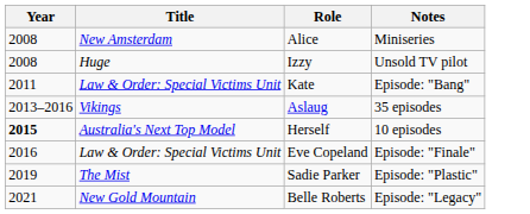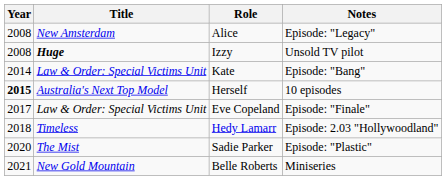 <table class="wikitable sortable">
 <tr>
 <th>Year</th>
 <th>Title</th>
 <th>Role</th>
 <th class="unsortable">Notes</th>
 </tr>
 <tr>
 <td>2008</td>
 <td><em><a href='#'>New Amsterdam</a></em></td>
 <td>Alice</td>
-<td>Miniseries</td>
+<td>Episode: "Legacy"</td>
 </tr>
 <tr>
 <td>2008</td>
-<td><em>Huge</em></td>
+<td><strong><em>Huge</em></strong></td>
 <td>Izzy</td>
 <td>Unsold TV pilot</td>
 </tr>
 <tr>
-<td>2011</td>
+<td>2014</td>
 <td><em><a href='#'>Law & Order: Special Victims Unit</a></em></td>
 <td>Kate</td>
 <td>Episode: "Bang"</td>
-</tr>
-<tr>
-<td>2013–2016</td>
-<td><em><a href='#'>Vikings</a></em></td>
-<td><a href='#'>Aslaug</a></td>
-<td>35 episodes</td>
 </tr>
 <tr>
 <td><strong>2015</strong></td>
 <td><em><a href='#'>Australia's Next Top Model</a></em></td>
 <td>Herself</td>
 <td>10 episodes</td>
 </tr>
 <tr>
-<td>2016</td>
+<td>2017</td>
 <td><em>Law & Order: Special Victims Unit</em></td>
 <td>Eve Copeland</td>
 <td>Episode: "Finale"</td>
 </tr>
 <tr>
-<td>2019</td>
+<td>2018</td>
+<td><em><a href='#'>Timeless</a></em></td>
+<td><a href='#'>Hedy Lamarr</a></td>
+<td>Episode: 2.03 "Hollywoodland"</td>
+</tr>
+<tr>
+<td>2020</td>
 <td><em><a href='#'>The Mist</a></em></td>
 <td>Sadie Parker</td>
 <td>Episode: "Plastic"</td>
 </tr>
 <tr>
 <td>2021</td>
 <td><em><a href='#'>New Gold Mountain</a></em></td>
 <td>Belle Roberts</td>
-<td>Episode: "Legacy"</td>
+<td>Miniseries</td>
 </tr>
 </table>
